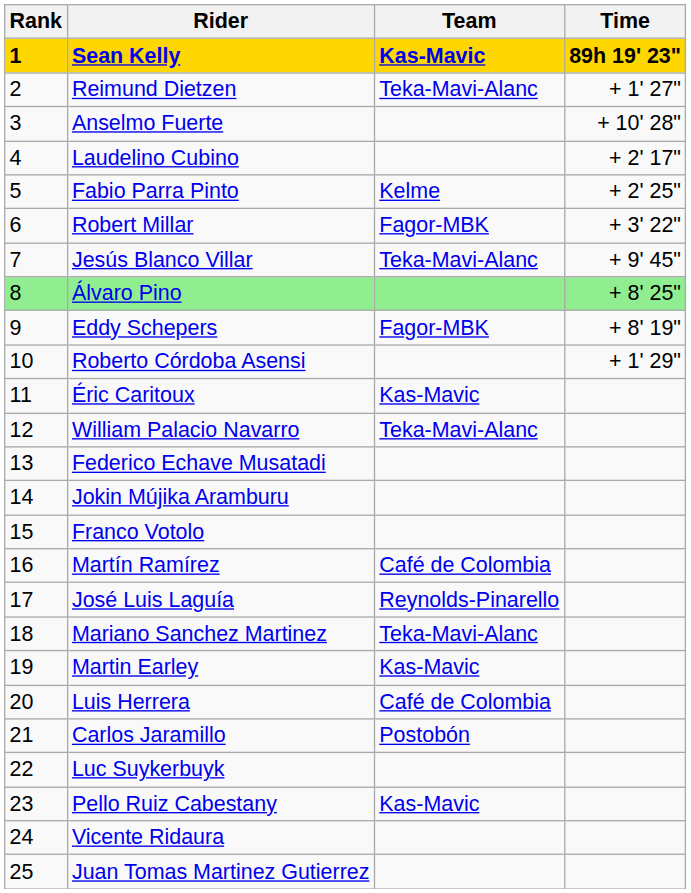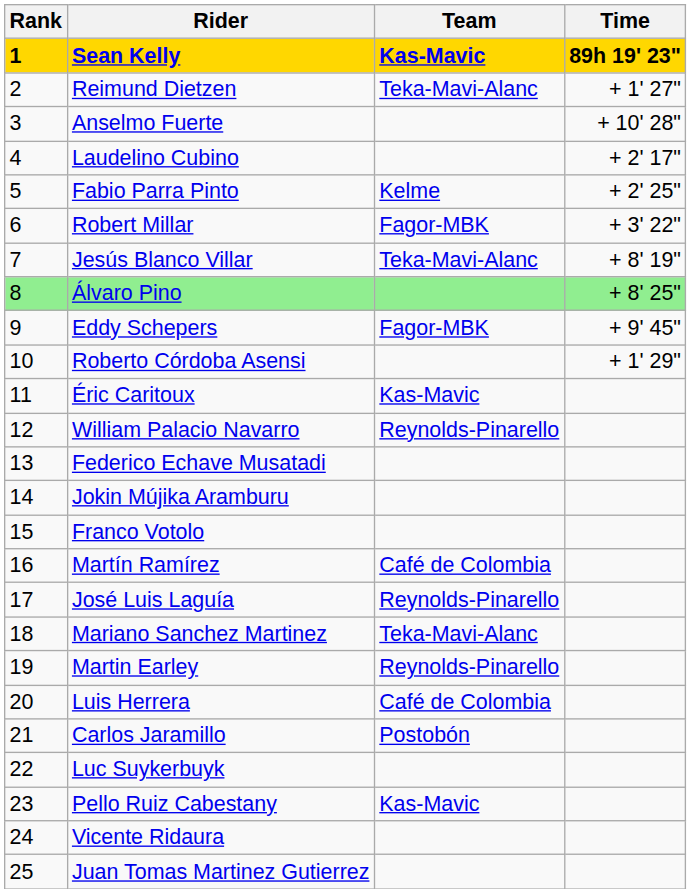 <table class="wikitable">
 <tr>
 <th>Rank</th>
 <th>Rider</th>
 <th>Team</th>
 <th>Time</th>
 </tr>
 <tr style="background:gold;">
 <td><strong>1</strong></td>
 <td> <strong><a href='#'>Sean Kelly</a></strong></td>
 <td><strong><a href='#'>Kas-Mavic</a> </strong></td>
 <td align=right><strong>89h 19' 23"</strong></td>
 </tr>
 <tr>
 <td>2</td>
 <td> <a href='#'>Reimund Dietzen</a></td>
 <td><a href='#'>Teka-Mavi-Alanc</a></td>
 <td align=right>+ 1' 27"</td>
 </tr>
 <tr>
 <td>3</td>
 <td> <a href='#'>Anselmo Fuerte</a></td>
 <td></td>
 <td align=right>+ 10' 28"</td>
 </tr>
 <tr>
 <td>4</td>
 <td> <a href='#'>Laudelino Cubino</a></td>
 <td></td>
 <td align=right>+ 2' 17"</td>
 </tr>
 <tr>
 <td>5</td>
 <td> <a href='#'>Fabio Parra Pinto</a></td>
 <td><a href='#'>Kelme</a></td>
 <td align=right>+ 2' 25"</td>
 </tr>
 <tr>
 <td>6</td>
 <td> <a href='#'>Robert Millar</a></td>
 <td><a href='#'>Fagor-MBK</a></td>
 <td align=right>+ 3' 22"</td>
 </tr>
 <tr>
 <td>7</td>
 <td> <a href='#'>Jesús Blanco Villar</a></td>
 <td><a href='#'>Teka-Mavi-Alanc</a></td>
-<td align=right>+ 9' 45"</td>
+<td align=right>+ 8' 19"</td>
 </tr>
 <tr style="background:lightgreen;">
 <td>8</td>
 <td> <a href='#'>Álvaro Pino</a></td>
 <td></td>
 <td align=right>+ 8' 25"</td>
 </tr>
 <tr>
 <td>9</td>
 <td> <a href='#'>Eddy Schepers</a></td>
 <td><a href='#'>Fagor-MBK</a></td>
-<td align=right>+ 8' 19"</td>
+<td align=right>+ 9' 45"</td>
 </tr>
 <tr>
 <td>10</td>
 <td> <a href='#'>Roberto Córdoba Asensi</a></td>
 <td></td>
 <td align=right>+ 1' 29"</td>
 </tr>
 <tr>
 <td>11</td>
 <td> <a href='#'>Éric Caritoux</a></td>
 <td><a href='#'>Kas-Mavic</a></td>
 <td align=right></td>
 </tr>
 <tr>
 <td>12</td>
 <td> <a href='#'>William Palacio Navarro</a></td>
-<td><a href='#'>Teka-Mavi-Alanc</a></td>
+<td><a href='#'>Reynolds-Pinarello</a></td>
 <td align=right></td>
 </tr>
 <tr>
 <td>13</td>
 <td> <a href='#'>Federico Echave Musatadi</a></td>
 <td></td>
 <td align=right></td>
 </tr>
 <tr>
 <td>14</td>
 <td> <a href='#'>Jokin Mújika Aramburu</a></td>
 <td></td>
 <td align=right></td>
 </tr>
 <tr>
 <td>15</td>
 <td> <a href='#'>Franco Votolo</a></td>
 <td></td>
 <td align=right></td>
 </tr>
 <tr>
 <td>16</td>
 <td> <a href='#'>Martín Ramírez</a></td>
 <td><a href='#'>Café de Colombia</a></td>
 <td align=right></td>
 </tr>
 <tr>
 <td>17</td>
 <td> <a href='#'>José Luis Laguía</a></td>
 <td><a href='#'>Reynolds-Pinarello</a></td>
 <td align=right></td>
 </tr>
 <tr>
 <td>18</td>
 <td> <a href='#'>Mariano Sanchez Martinez</a></td>
 <td><a href='#'>Teka-Mavi-Alanc</a></td>
 <td align=right></td>
 </tr>
 <tr>
 <td>19</td>
 <td> <a href='#'>Martin Earley</a></td>
-<td><a href='#'>Kas-Mavic</a></td>
+<td><a href='#'>Reynolds-Pinarello</a></td>
 <td align=right></td>
 </tr>
 <tr>
 <td>20</td>
 <td> <a href='#'>Luis Herrera</a></td>
 <td><a href='#'>Café de Colombia</a></td>
 <td align=right></td>
 </tr>
 <tr>
 <td>21</td>
 <td> <a href='#'>Carlos Jaramillo</a></td>
 <td><a href='#'>Postobón</a></td>
 <td align=right></td>
 </tr>
 <tr>
 <td>22</td>
 <td> <a href='#'>Luc Suykerbuyk</a></td>
 <td></td>
 <td align=right></td>
 </tr>
 <tr>
 <td>23</td>
 <td> <a href='#'>Pello Ruiz Cabestany</a></td>
 <td><a href='#'>Kas-Mavic</a></td>
 <td align=right></td>
 </tr>
 <tr>
 <td>24</td>
 <td> <a href='#'>Vicente Ridaura</a></td>
 <td></td>
 <td align=right></td>
 </tr>
 <tr>
 <td>25</td>
 <td> <a href='#'>Juan Tomas Martinez Gutierrez</a></td>
 <td></td>
 <td align=right></td>
 </tr>
 </table>
